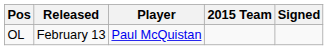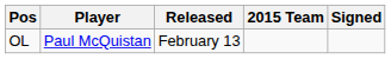 <table class="wikitable" style="font-size: 95%;">
 <tr>
 <th>Pos</th>
+<th>Player</th>
 <th>Released</th>
-<th>Player</th>
 <th>2015 Team</th>
 <th>Signed</th>
 </tr>
 <tr>
 <td>OL</td>
+<td><a href='#'>Paul McQuistan</a></td>
 <td>February 13</td>
-<td><a href='#'>Paul McQuistan</a></td>
 <td></td>
 <td></td>
 </tr>
 </table>
